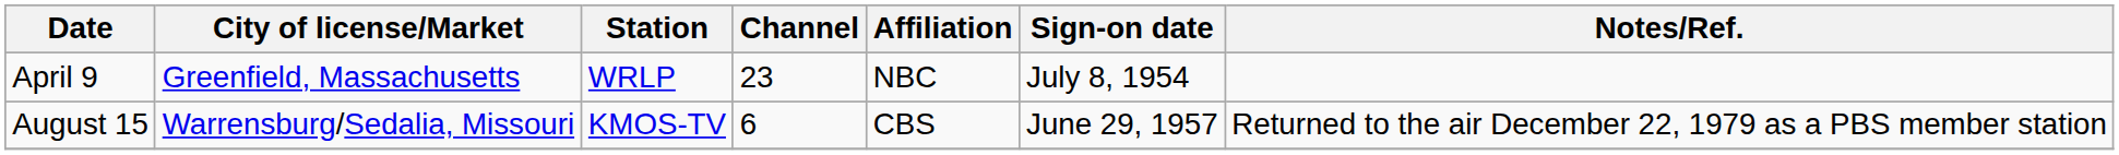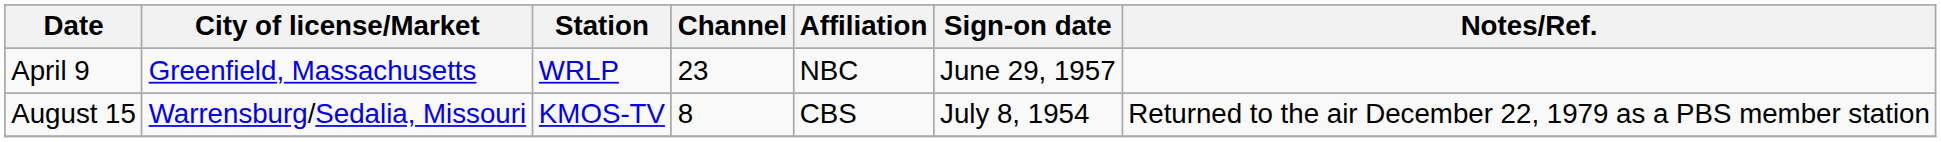 <table class="wikitable">
 <tr>
 <th>Date</th>
 <th>City of license/Market</th>
 <th>Station</th>
 <th>Channel</th>
 <th>Affiliation</th>
 <th>Sign-on date</th>
 <th>Notes/Ref.</th>
 </tr>
 <tr>
 <td>April 9</td>
 <td><a href='#'>Greenfield, Massachusetts</a></td>
 <td><a href='#'>WRLP</a></td>
 <td>23</td>
 <td>NBC</td>
-<td>July 8, 1954 <br> </td>
+<td>June 29, 1957</td>
 <td></td>
 </tr>
 <tr>
 <td>August 15</td>
 <td><a href='#'>Warrensburg</a>/<a href='#'>Sedalia, Missouri</a> <br> </td>
 <td><a href='#'>KMOS-TV</a></td>
-<td>6</td>
+<td>8</td>
 <td>CBS</td>
-<td>June 29, 1957</td>
+<td>July 8, 1954 <br> </td>
 <td>Returned to the air December 22, 1979 as a PBS member station</td>
 </tr>
 <tr>
 </tr>
 </table>
